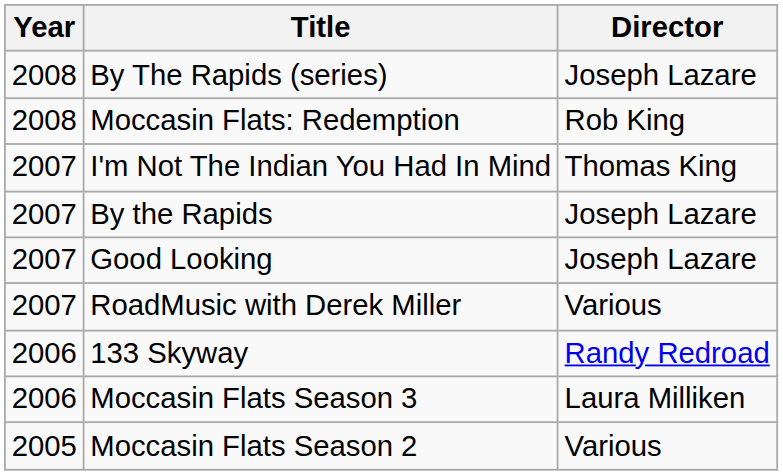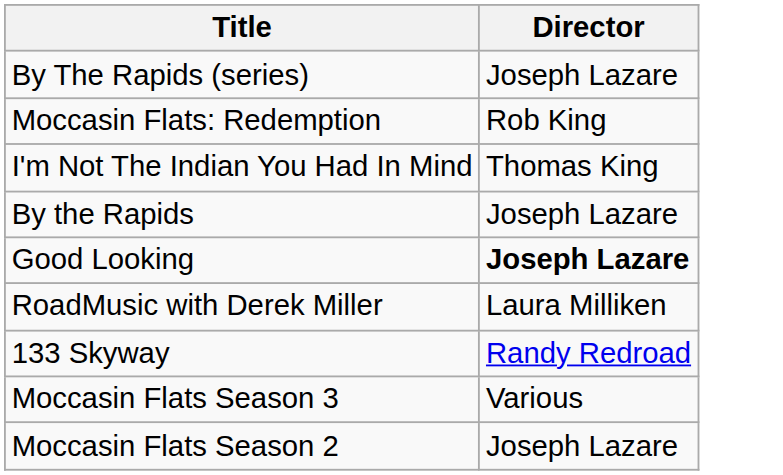 <table class="wikitable">
 <tr>
-<th>Year</th>
 <th>Title</th>
 <th>Director</th>
 </tr>
 <tr>
-<td>2008</td>
 <td>By The Rapids (series)</td>
 <td>Joseph Lazare</td>
 </tr>
 <tr>
-<td>2008</td>
 <td>Moccasin Flats: Redemption</td>
 <td>Rob King</td>
 </tr>
 <tr>
-<td>2007</td>
 <td>I'm Not The Indian You Had In Mind</td>
 <td>Thomas King</td>
 </tr>
 <tr>
-<td>2007</td>
 <td>By the Rapids</td>
 <td>Joseph Lazare</td>
 </tr>
 <tr>
-<td>2007</td>
 <td>Good Looking</td>
-<td>Joseph Lazare</td>
+<td><strong>Joseph Lazare</strong></td>
 </tr>
 <tr>
-<td>2007</td>
 <td>RoadMusic with Derek Miller</td>
-<td>Various</td>
+<td>Laura Milliken</td>
 </tr>
 <tr>
-<td>2006</td>
 <td>133 Skyway</td>
 <td><a href='#'>Randy Redroad</a></td>
 </tr>
 <tr>
-<td>2006</td>
 <td>Moccasin Flats Season 3</td>
-<td>Laura Milliken</td>
+<td>Various</td>
 </tr>
 <tr>
-<td>2005</td>
 <td>Moccasin Flats Season 2</td>
-<td>Various</td>
+<td>Joseph Lazare</td>
 </tr>
 </table>
